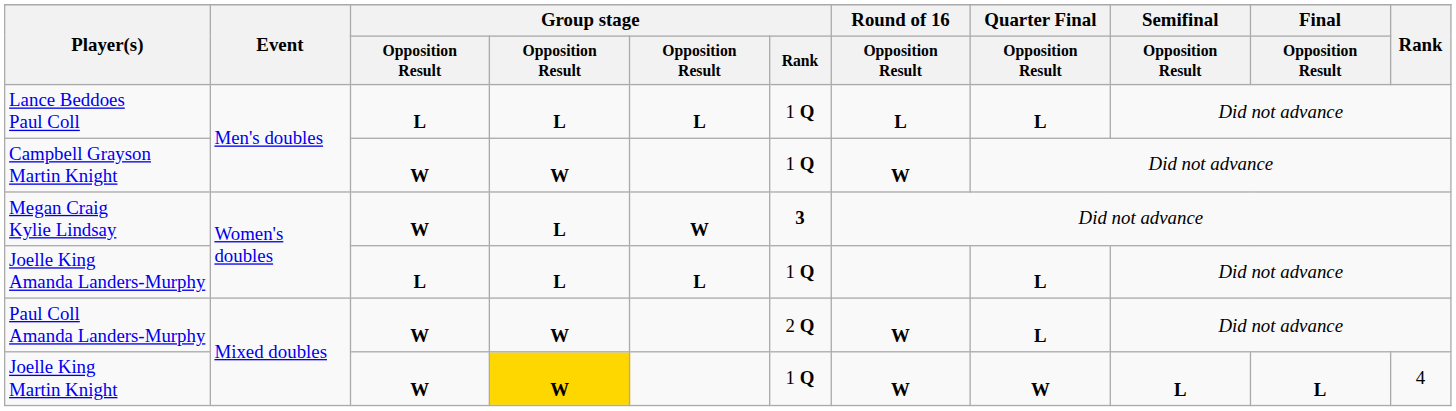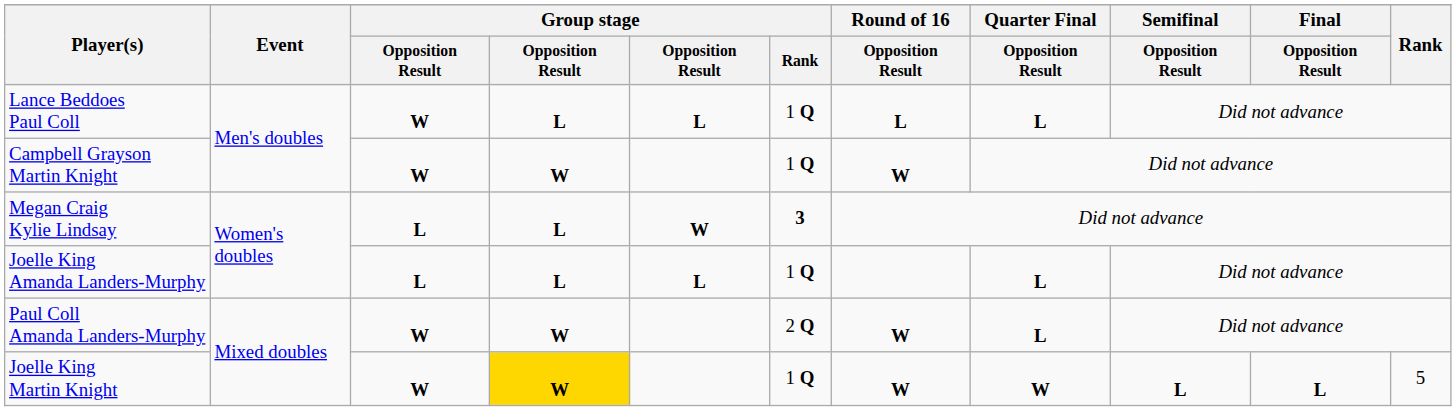 <table class="wikitable"  style="text-align:center;font-size:90%">
 <tr>
 </tr>
 <tr>
 <th style="width:150px;" rowspan="2">Player(s)</th>
 <th style="width:100px;" rowspan="2">Event</th>
 <th colspan="4">Group stage</th>
 <th style="width:100px;">Round of 16</th>
 <th style="width:100px;">Quarter Final</th>
 <th style="width:100px;">Semifinal</th>
 <th style="width:100px;">Final</th>
 <th rowspan="2" style="width:40px;">Rank</th>
 </tr>
 <tr>
 <th style="width:100px;line-height:1em"><small>Opposition<br>Result</small></th>
 <th style="width:100px;line-height:1em"><small>Opposition<br>Result</small></th>
 <th style="width:100px;line-height:1em"><small>Opposition<br>Result</small></th>
 <th style="width:40px;line-height:1em"><small>Rank</small></th>
 <th style="line-height:1em"><small>Opposition<br>Result</small></th>
 <th style="line-height:1em"><small>Opposition<br>Result</small></th>
 <th style="line-height:1em"><small>Opposition<br>Result</small></th>
 <th style="line-height:1em"><small>Opposition<br>Result</small></th>
 </tr>
 <tr>
 <td align="left"><a href='#'>Lance Beddoes</a><br><a href='#'>Paul Coll</a></td>
 <td align="left" rowspan="2"><a href='#'>Men's doubles</a></td>
-<td><br> <strong>L</strong>   </td>
+<td><br><strong>W</strong>  </td>
 <td><br><strong>L</strong>  </td>
 <td><br><strong>L</strong>   </td>
 <td>1 <strong>Q</strong></td>
 <td><br><strong>L</strong>  </td>
 <td><br><strong>L</strong>   </td>
 <td colspan="3"><em>Did not advance</em></td>
 </tr>
 <tr>
 <td align="left"><a href='#'>Campbell Grayson</a><br><a href='#'>Martin Knight</a></td>
 <td><br><strong>W</strong> </td>
 <td><br> <strong>W</strong>  </td>
 <td></td>
 <td>1 <strong>Q</strong></td>
 <td><br><strong>W</strong>  </td>
 <td colspan="4"><em>Did not advance</em></td>
 </tr>
 <tr>
 <td align="left"><a href='#'>Megan Craig</a><br><a href='#'>Kylie Lindsay</a></td>
 <td align="left" rowspan="2"><a href='#'>Women's doubles</a></td>
-<td><br><strong>W</strong>  </td>
+<td><br> <strong>L</strong>   </td>
 <td><br><strong>L</strong>  </td>
 <td><br><strong>W</strong>  </td>
 <td><strong>3</strong></td>
 <td colspan="5"><em>Did not advance</em></td>
 </tr>
 <tr>
 <td align=left><a href='#'>Joelle King</a><br><a href='#'>Amanda Landers-Murphy</a></td>
 <td><br> <strong>L</strong>   </td>
 <td><br><strong>L</strong>   </td>
 <td><br><strong>L</strong>   </td>
 <td>1 <strong>Q</strong></td>
 <td></td>
 <td><br><strong>L</strong>  </td>
 <td colspan="3"><em>Did not advance</em></td>
 </tr>
 <tr>
 <td align=left><a href='#'>Paul Coll</a><br> <a href='#'>Amanda Landers-Murphy</a></td>
 <td align=left rowspan=2><a href='#'>Mixed doubles</a></td>
 <td><br> <strong>W</strong>  </td>
 <td><br> <strong>W</strong>  </td>
 <td></td>
 <td>2 <strong>Q</strong></td>
 <td><br><strong>W</strong>   </td>
 <td><br><strong>L</strong>  </td>
 <td colspan="3"><em>Did not advance</em></td>
 </tr>
 <tr>
 <td align=left><a href='#'>Joelle King</a><br><a href='#'>Martin Knight</a></td>
 <td><br><strong>W</strong> </td>
 <td style="background: gold;"><br> <strong>W</strong>  </td>
 <td></td>
 <td>1 <strong>Q</strong></td>
 <td><br><strong>W</strong>  </td>
 <td><br><strong>W</strong>   </td>
 <td><br><strong>L</strong>  </td>
 <td><br><strong>L</strong>   </td>
-<td>4</td>
+<td>5</td>
 </tr>
 </table>
